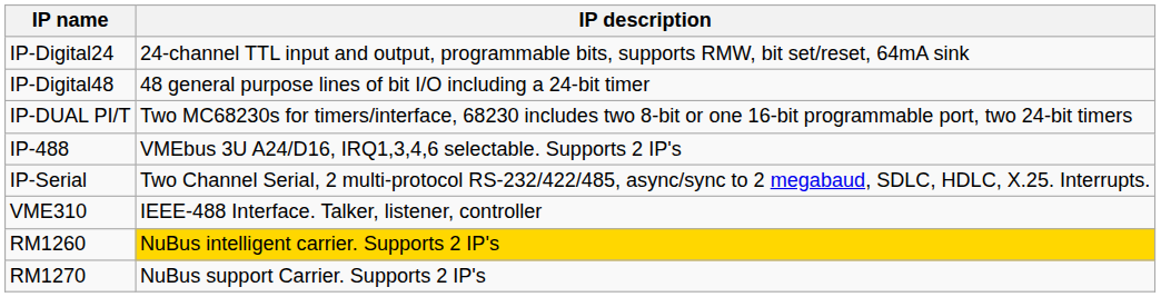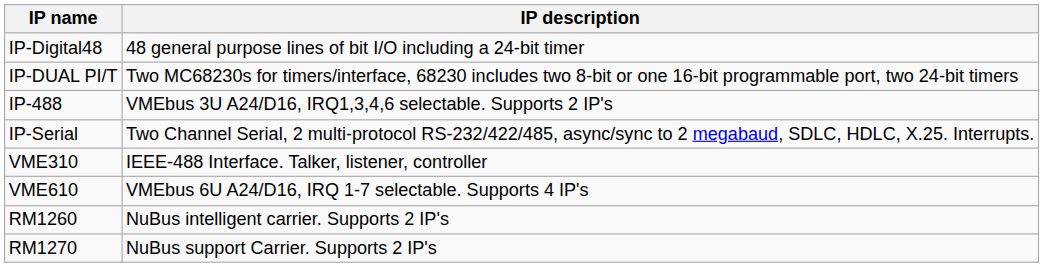 <table class="wikitable">
 <tr>
 <th>IP name</th>
 <th>IP description</th>
-</tr>
-<tr>
-<td>IP-Digital24</td>
-<td>24-channel TTL input and output, programmable bits, supports RMW, bit set/reset, 64mA sink<br></td>
 </tr>
 <tr>
 <td>IP-Digital48</td>
 <td>48 general purpose lines of bit I/O including a 24-bit timer</td>
 </tr>
 <tr>
 <td>IP-DUAL PI/T</td>
 <td>Two MC68230s for timers/interface, 68230 includes two 8-bit or one 16-bit programmable port, two 24-bit timers</td>
 </tr>
 <tr>
 <td>IP-488</td>
 <td>VMEbus 3U A24/D16, IRQ1,3,4,6 selectable. Supports 2 IP's</td>
 </tr>
 <tr>
 <td>IP-Serial</td>
 <td>Two Channel Serial, 2 multi-protocol RS-232/422/485, async/sync to 2 <a href='#'>megabaud</a>, SDLC, HDLC, X.25. Interrupts.</td>
 </tr>
 <tr>
 <td>VME310</td>
 <td>IEEE-488 Interface. Talker, listener, controller</td>
 </tr>
 <tr>
+<td>VME610</td>
+<td>VMEbus 6U A24/D16, IRQ 1-7 selectable. Supports 4 IP's </td>
+</tr>
+<tr>
 <td>RM1260</td>
-<td style="background: gold;">NuBus intelligent carrier. Supports 2 IP's</td>
+<td>NuBus intelligent carrier. Supports 2 IP's</td>
 </tr>
 <tr>
 <td>RM1270</td>
 <td>NuBus support Carrier. Supports 2 IP's</td>
 </tr>
 </table>
